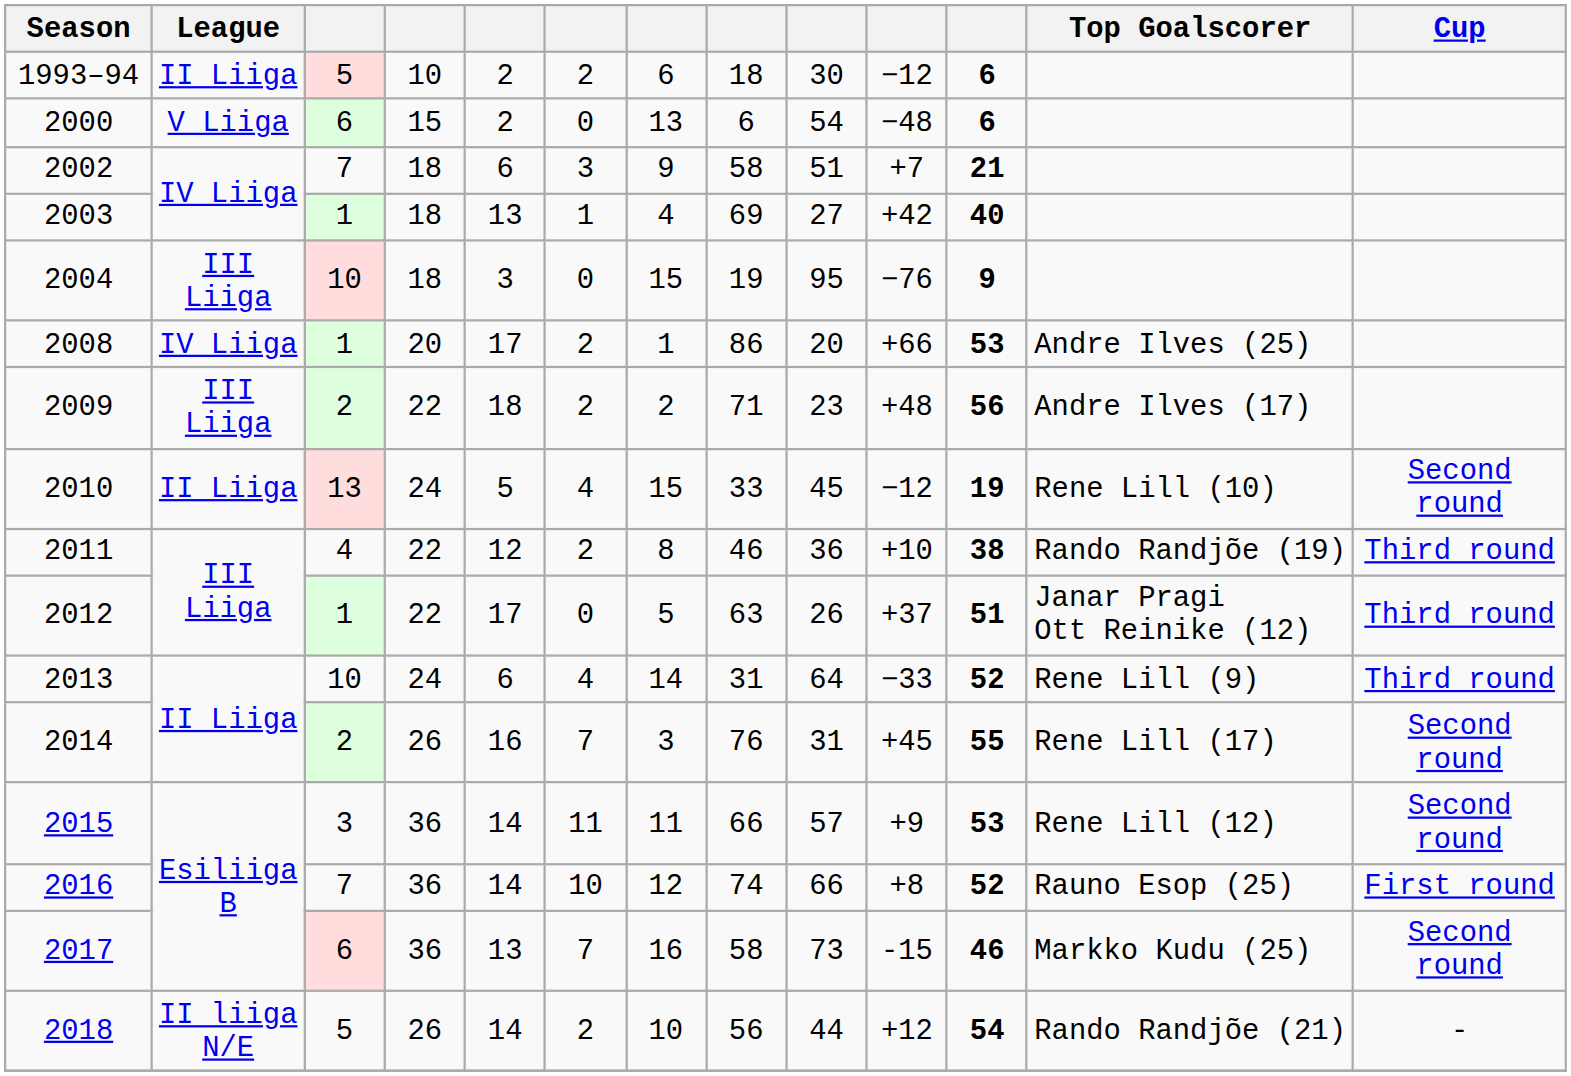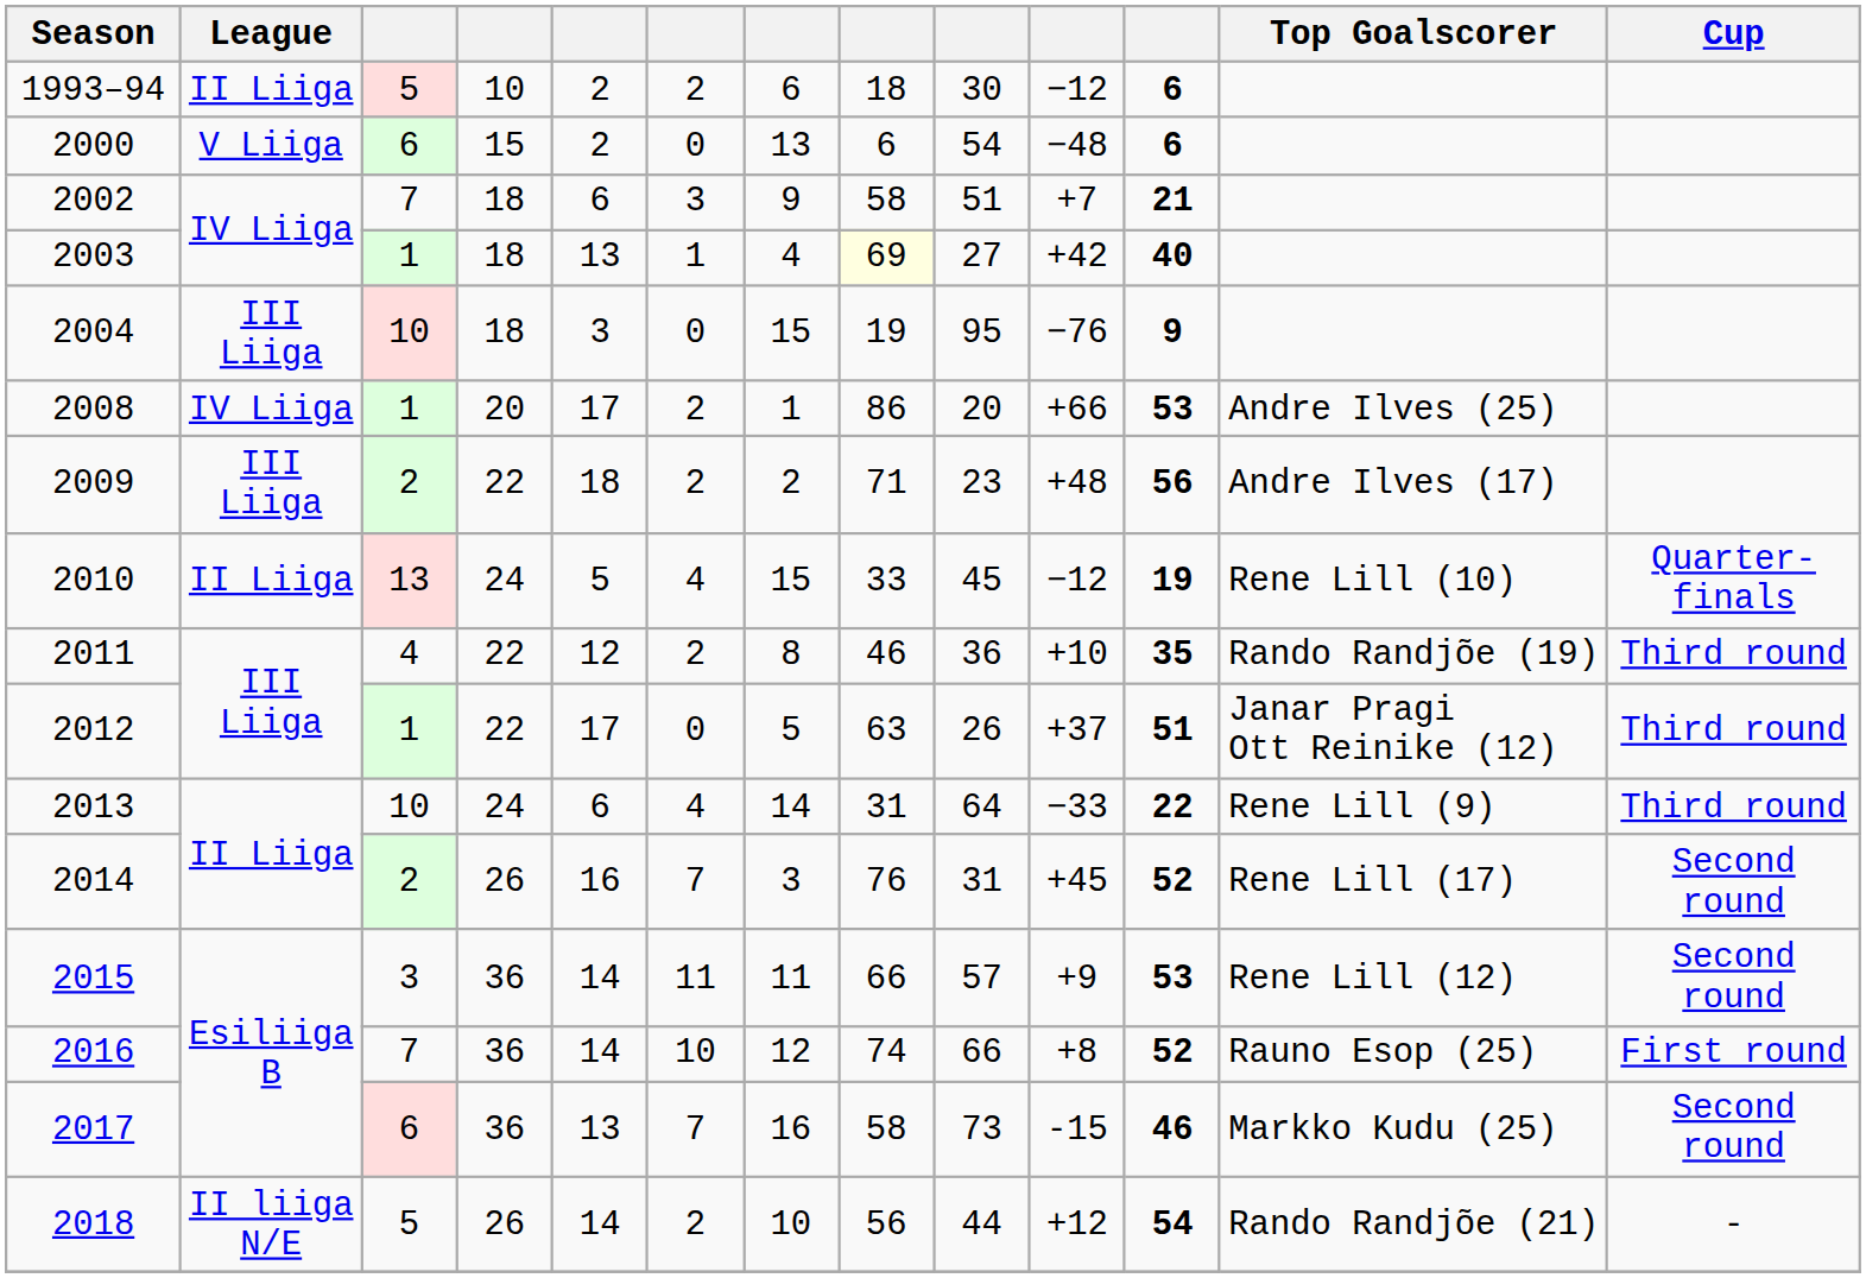 <table class="wikitable collapsible">
 <tr>
 <th width=60px>Season</th>
 <th width=60px>League</th>
 <th width=30px></th>
 <th width=30px></th>
 <th width=30px></th>
 <th width=30px></th>
 <th width=30px></th>
 <th width=30px></th>
 <th width=30px></th>
 <th width=30px></th>
 <th width=30px></th>
 <th>Top Goalscorer</th>
 <th width=90px><a href='#'>Cup</a></th>
 </tr>
 <tr align=center>
 <td>1993–94</td>
 <td><a href='#'>II Liiga</a></td>
 <td bgcolor="#FFDDDD">5</td>
 <td>10</td>
 <td>2</td>
 <td>2</td>
 <td>6</td>
 <td>18</td>
 <td>30</td>
 <td>−12</td>
 <td><strong>6</strong></td>
 <td></td>
 <td></td>
 </tr>
 <tr align=center>
 <td>2000</td>
 <td><a href='#'>V Liiga</a></td>
 <td bgcolor="#DDFFDD">6</td>
 <td>15</td>
 <td>2</td>
 <td>0</td>
 <td>13</td>
 <td>6</td>
 <td>54</td>
 <td>−48</td>
 <td><strong>6</strong></td>
 <td></td>
 <td></td>
 </tr>
 <tr align=center>
 <td>2002</td>
 <td rowspan=2><a href='#'>IV Liiga</a></td>
 <td>7</td>
 <td>18</td>
 <td>6</td>
 <td>3</td>
 <td>9</td>
 <td>58</td>
 <td>51</td>
 <td>+7</td>
 <td><strong>21</strong></td>
 <td></td>
 <td></td>
 </tr>
 <tr align=center>
 <td>2003</td>
 <td bgcolor="#DDFFDD">1</td>
 <td>18</td>
 <td>13</td>
 <td>1</td>
 <td>4</td>
-<td>69</td>
+<td style="background: lightyellow;">69</td>
 <td>27</td>
 <td>+42</td>
 <td><strong>40</strong></td>
 <td></td>
 <td></td>
 </tr>
 <tr align=center>
 <td>2004</td>
 <td><a href='#'>III Liiga</a></td>
 <td bgcolor="#FFDDDD">10</td>
 <td>18</td>
 <td>3</td>
 <td>0</td>
 <td>15</td>
 <td>19</td>
 <td>95</td>
 <td>−76</td>
 <td><strong>9</strong></td>
 <td></td>
 <td></td>
 </tr>
 <tr align=center>
 <td>2008</td>
 <td><a href='#'>IV Liiga</a></td>
 <td bgcolor="#DDFFDD">1</td>
 <td>20</td>
 <td>17</td>
 <td>2</td>
 <td>1</td>
 <td>86</td>
 <td>20</td>
 <td>+66</td>
 <td><strong>53</strong></td>
 <td style=text-align:left> Andre Ilves (25)</td>
 <td></td>
 </tr>
 <tr align=center>
 <td>2009</td>
 <td><a href='#'>III Liiga</a></td>
 <td bgcolor="#DDFFDD">2</td>
 <td>22</td>
 <td>18</td>
 <td>2</td>
 <td>2</td>
 <td>71</td>
 <td>23</td>
 <td>+48</td>
 <td><strong>56</strong></td>
 <td style=text-align:left> Andre Ilves (17)</td>
 <td></td>
 </tr>
 <tr align=center>
 <td>2010</td>
 <td><a href='#'>II Liiga</a></td>
 <td bgcolor="#FFDDDD">13</td>
 <td>24</td>
 <td>5</td>
 <td>4</td>
 <td>15</td>
 <td>33</td>
 <td>45</td>
 <td>−12</td>
 <td><strong>19</strong></td>
 <td style=text-align:left> Rene Lill (10)</td>
-<td><a href='#'>Second round</a></td>
+<td><a href='#'>Quarter-finals</a></td>
 </tr>
 <tr align=center>
 <td>2011</td>
 <td rowspan=2><a href='#'>III Liiga</a></td>
 <td>4</td>
 <td>22</td>
 <td>12</td>
 <td>2</td>
 <td>8</td>
 <td>46</td>
 <td>36</td>
 <td>+10</td>
-<td><strong>38</strong></td>
+<td><strong>35</strong></td>
 <td style=text-align:left> Rando Randjõe (19)</td>
 <td><a href='#'>Third round</a></td>
 </tr>
 <tr align=center>
 <td>2012</td>
 <td bgcolor="#DDFFDD">1</td>
 <td>22</td>
 <td>17</td>
 <td>0</td>
 <td>5</td>
 <td>63</td>
 <td>26</td>
 <td>+37</td>
 <td><strong>51</strong></td>
 <td style=text-align:left> Janar Pragi<br> Ott Reinike (12)</td>
 <td><a href='#'>Third round</a></td>
 </tr>
 <tr align=center>
 <td>2013</td>
 <td rowspan=2><a href='#'>II Liiga</a></td>
 <td>10</td>
 <td>24</td>
 <td>6</td>
 <td>4</td>
 <td>14</td>
 <td>31</td>
 <td>64</td>
 <td>−33</td>
-<td><strong>52</strong></td>
+<td><strong>22</strong></td>
 <td style=text-align:left> Rene Lill (9)</td>
 <td><a href='#'>Third round</a></td>
 </tr>
 <tr align=center>
 <td>2014</td>
 <td bgcolor="#DDFFDD">2</td>
 <td>26</td>
 <td>16</td>
 <td>7</td>
 <td>3</td>
 <td>76</td>
 <td>31</td>
 <td>+45</td>
-<td><strong>55</strong></td>
+<td><strong>52</strong></td>
 <td style=text-align:left> Rene Lill (17)</td>
 <td><a href='#'>Second round</a></td>
 </tr>
 <tr align=center>
 <td><a href='#'>2015</a></td>
 <td rowspan=3><a href='#'>Esiliiga B</a></td>
 <td>3</td>
 <td>36</td>
 <td>14</td>
 <td>11</td>
 <td>11</td>
 <td>66</td>
 <td>57</td>
 <td>+9</td>
 <td><strong>53</strong></td>
 <td style=text-align:left> Rene Lill (12)</td>
 <td><a href='#'>Second round</a></td>
 </tr>
 <tr align=center>
 <td><a href='#'>2016</a></td>
 <td>7</td>
 <td>36</td>
 <td>14</td>
 <td>10</td>
 <td>12</td>
 <td>74</td>
 <td>66</td>
 <td>+8</td>
 <td><strong>52</strong></td>
 <td style=text-align:left> Rauno Esop (25)</td>
 <td><a href='#'>First round</a></td>
 </tr>
 <tr align=center>
 <td><a href='#'>2017</a></td>
 <td bgcolor="#FFDDDD">6</td>
 <td>36</td>
 <td>13</td>
 <td>7</td>
 <td>16</td>
 <td>58</td>
 <td>73</td>
 <td>-15</td>
 <td><strong>46</strong></td>
 <td style=text-align:left> Markko Kudu (25)</td>
 <td><a href='#'>Second round</a></td>
 </tr>
 <tr align=center>
 <td><a href='#'>2018</a></td>
 <td><a href='#'>II liiga N/E</a></td>
 <td>5</td>
 <td>26</td>
 <td>14</td>
 <td>2</td>
 <td>10</td>
 <td>56</td>
 <td>44</td>
 <td>+12</td>
 <td><strong>54</strong></td>
 <td style=text-align:left> Rando Randjõe (21)</td>
 <td>-</td>
 </tr>
 <tr>
 </tr>
 </table>
